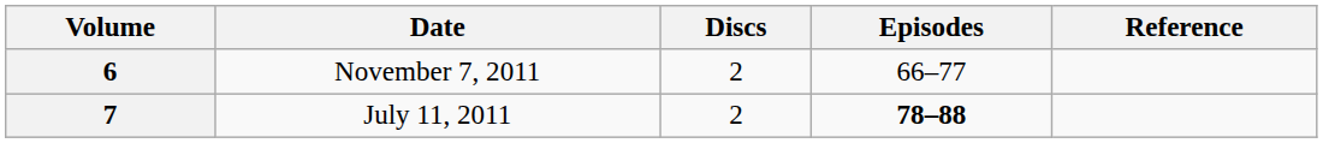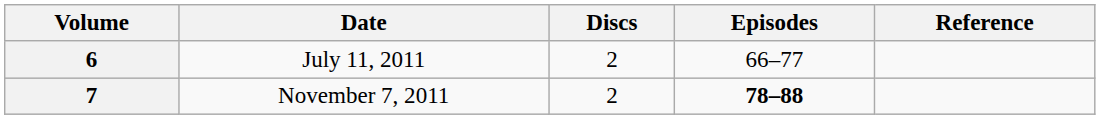 <table class="wikitable" style="text-align: center; width: 60%;">
 <tr>
 <th scope="col" 175px;>Volume</th>
 <th scope="col" 125px;>Date</th>
 <th scope="col">Discs</th>
 <th scope="col">Episodes</th>
 <th scope="col">Reference</th>
 </tr>
 <tr>
 <th scope="row">6</th>
-<td>November 7, 2011</td>
+<td>July 11, 2011</td>
 <td>2</td>
 <td>66–77</td>
 <td></td>
 </tr>
 <tr>
 <th scope="row">7</th>
-<td>July 11, 2011</td>
+<td>November 7, 2011</td>
 <td>2</td>
 <td><strong>78–88</strong></td>
 <td></td>
 </tr>
 </table>
